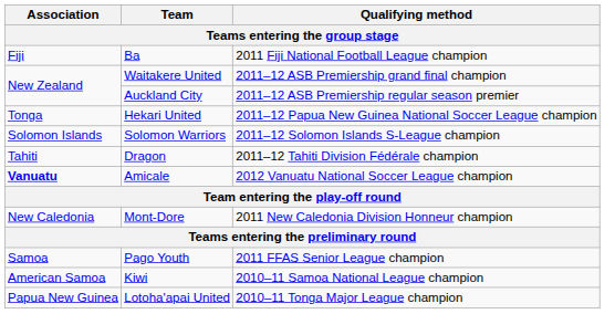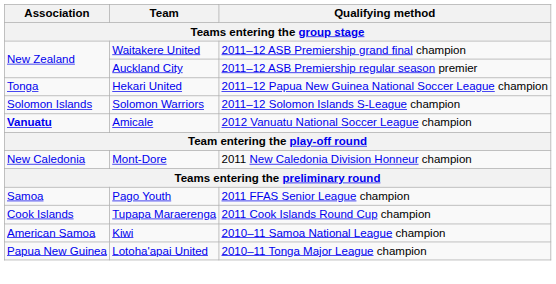 <table class="wikitable">
 <tr>
 <th>Association</th>
 <th>Team</th>
 <th>Qualifying method</th>
 </tr>
 <tr>
 <th colspan=3>Teams entering the <a href='#'>group stage</a></th>
-</tr>
-<tr>
-<td> <a href='#'>Fiji</a></td>
-<td><a href='#'>Ba</a></td>
-<td>2011 <a href='#'>Fiji National Football League</a> champion</td>
 </tr>
 <tr>
 <td rowspan=2> <a href='#'>New Zealand</a></td>
 <td><a href='#'>Waitakere United</a></td>
 <td><a href='#'>2011–12 ASB Premiership grand final</a> champion</td>
 </tr>
 <tr>
 <td><a href='#'>Auckland City</a></td>
 <td><a href='#'>2011–12 ASB Premiership regular season</a> premier</td>
 </tr>
 <tr>
 <td> <a href='#'>Tonga</a></td>
 <td><a href='#'>Hekari United</a></td>
 <td><a href='#'>2011–12 Papua New Guinea National Soccer League</a> champion</td>
 </tr>
 <tr>
 <td> <a href='#'>Solomon Islands</a></td>
 <td><a href='#'>Solomon Warriors</a></td>
 <td><a href='#'>2011–12 Solomon Islands S-League</a> champion</td>
-</tr>
-<tr>
-<td> <a href='#'>Tahiti</a></td>
-<td><a href='#'>Dragon</a></td>
-<td>2011–12 <a href='#'>Tahiti Division Fédérale</a> champion</td>
 </tr>
 <tr>
 <td><strong> <a href='#'>Vanuatu</a></strong></td>
 <td><a href='#'>Amicale</a></td>
 <td><a href='#'>2012 Vanuatu National Soccer League</a> champion</td>
 </tr>
 <tr>
 <th colspan=3>Team entering the <a href='#'>play-off round</a></th>
 </tr>
 <tr>
 <td> <a href='#'>New Caledonia</a></td>
 <td><a href='#'>Mont-Dore</a></td>
 <td>2011 <a href='#'>New Caledonia Division Honneur</a> champion</td>
 </tr>
 <tr>
 <th colspan=3>Teams entering the <a href='#'>preliminary round</a></th>
 </tr>
 <tr>
 <td> <a href='#'>Samoa</a></td>
 <td><a href='#'>Pago Youth</a></td>
 <td><a href='#'>2011 FFAS Senior League</a> champion</td>
 </tr>
 <tr>
+<td> <a href='#'>Cook Islands</a></td>
+<td><a href='#'>Tupapa Maraerenga</a></td>
+<td><a href='#'>2011 Cook Islands Round Cup</a> champion</td>
+</tr>
+<tr>
 <td> <a href='#'>American Samoa</a></td>
 <td><a href='#'>Kiwi</a></td>
 <td><a href='#'>2010–11 Samoa National League</a> champion</td>
 </tr>
 <tr>
 <td> <a href='#'>Papua New Guinea</a></td>
 <td><a href='#'>Lotoha'apai United</a></td>
 <td><a href='#'>2010–11 Tonga Major League</a> champion</td>
 </tr>
 </table>
